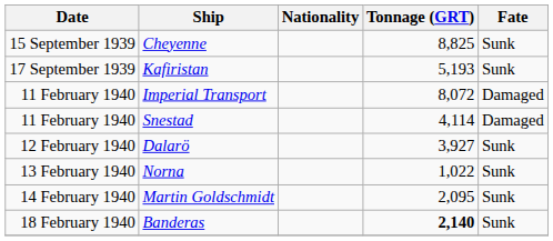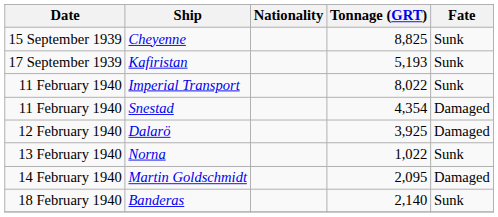 <table class="wikitable sortable" style="margin: 1em auto 1em auto;"|->
 <tr>
 <th>Date</th>
 <th>Ship</th>
 <th>Nationality</th>
 <th>Tonnage (<a href='#'>GRT</a>)</th>
 <th>Fate</th>
 </tr>
 <tr>
 <td align="right">15 September 1939</td>
 <td align="left"><a href='#'><em>Cheyenne</em></a></td>
 <td align="left"></td>
 <td align="right">8,825</td>
 <td align="left">Sunk</td>
 </tr>
 <tr>
 <td align="right">17 September 1939</td>
 <td align="left"><a href='#'><em>Kafiristan</em></a></td>
 <td align="left"></td>
 <td align="right">5,193</td>
 <td align="left">Sunk</td>
 </tr>
 <tr>
 <td align="right">11 February 1940</td>
 <td align="left"><a href='#'><em>Imperial Transport</em></a></td>
 <td align="left"></td>
-<td align="right">8,072</td>
-<td align="left">Damaged</td>
+<td align="right">8,022</td>
+<td align="left">Sunk</td>
 </tr>
 <tr>
 <td align="right">11 February 1940</td>
 <td align="left"><a href='#'><em>Snestad</em></a></td>
 <td align="left"></td>
-<td align="right">4,114</td>
+<td align="right">4,354</td>
 <td align="left">Damaged</td>
 </tr>
 <tr>
 <td align="right">12 February 1940</td>
 <td align="left"><a href='#'><em>Dalarö</em></a></td>
 <td align="left"></td>
-<td align="right">3,927</td>
-<td align="left">Sunk</td>
+<td align="right">3,925</td>
+<td align="left">Damaged</td>
 </tr>
 <tr>
 <td align="right">13 February 1940</td>
 <td align="left"><a href='#'><em>Norna</em></a></td>
 <td align="left"></td>
 <td align="right">1,022</td>
 <td align="left">Sunk</td>
 </tr>
 <tr>
 <td align="right">14 February 1940</td>
 <td align="left"><a href='#'><em>Martin Goldschmidt</em></a></td>
 <td align="left"></td>
 <td align="right">2,095</td>
-<td align="left">Sunk</td>
+<td align="left">Damaged</td>
 </tr>
 <tr>
 <td align="right">18 February 1940</td>
 <td align="left"><a href='#'><em>Banderas</em></a></td>
 <td align="left"></td>
-<td align="right"><strong>2,140</strong></td>
+<td align="right">2,140</td>
 <td align="left">Sunk</td>
 </tr>
 <tr>
 </tr>
 </table>
